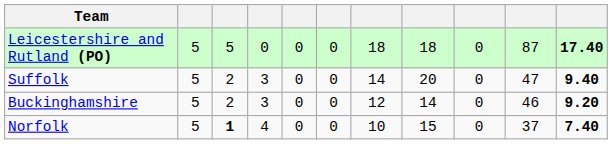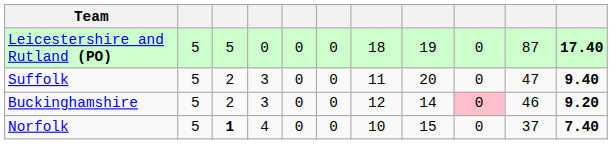 <table class="wikitable" style="text-align:center">
 <tr>
 <th width="150">Team</th>
 <th width="25"></th>
 <th width="25"></th>
 <th width="25"></th>
 <th width="25"></th>
 <th width="25"></th>
 <th width="40"></th>
 <th width="40"></th>
 <th width="40"></th>
 <th width="40"></th>
 <th width="40"></th>
 </tr>
 <tr style="background:#cfc">
 <td style="text-align:left"><a href='#'>Leicestershire and Rutland</a> <strong>(PO)</strong></td>
 <td>5</td>
 <td>5</td>
 <td>0</td>
 <td>0</td>
 <td>0</td>
 <td>18</td>
-<td>18</td>
+<td>19</td>
 <td>0</td>
 <td>87</td>
 <td><strong>17.40</strong></td>
 </tr>
 <tr>
 <td style="text-align:left"><a href='#'>Suffolk</a></td>
 <td>5</td>
 <td>2</td>
 <td>3</td>
 <td>0</td>
 <td>0</td>
-<td>14</td>
+<td>11</td>
 <td>20</td>
 <td>0</td>
 <td>47</td>
 <td><strong>9.40</strong></td>
 </tr>
 <tr>
 <td style="text-align:left"><a href='#'>Buckinghamshire</a></td>
 <td>5</td>
 <td>2</td>
 <td>3</td>
 <td>0</td>
 <td>0</td>
 <td>12</td>
 <td>14</td>
-<td>0</td>
+<td style="background: pink;">0</td>
 <td>46</td>
 <td><strong>9.20</strong></td>
 </tr>
 <tr>
 <td style="text-align:left"><a href='#'>Norfolk</a></td>
 <td>5</td>
 <td><strong>1</strong></td>
 <td>4</td>
 <td>0</td>
 <td>0</td>
 <td>10</td>
 <td>15</td>
 <td>0</td>
 <td>37</td>
 <td><strong>7.40</strong></td>
 </tr>
 </table>
